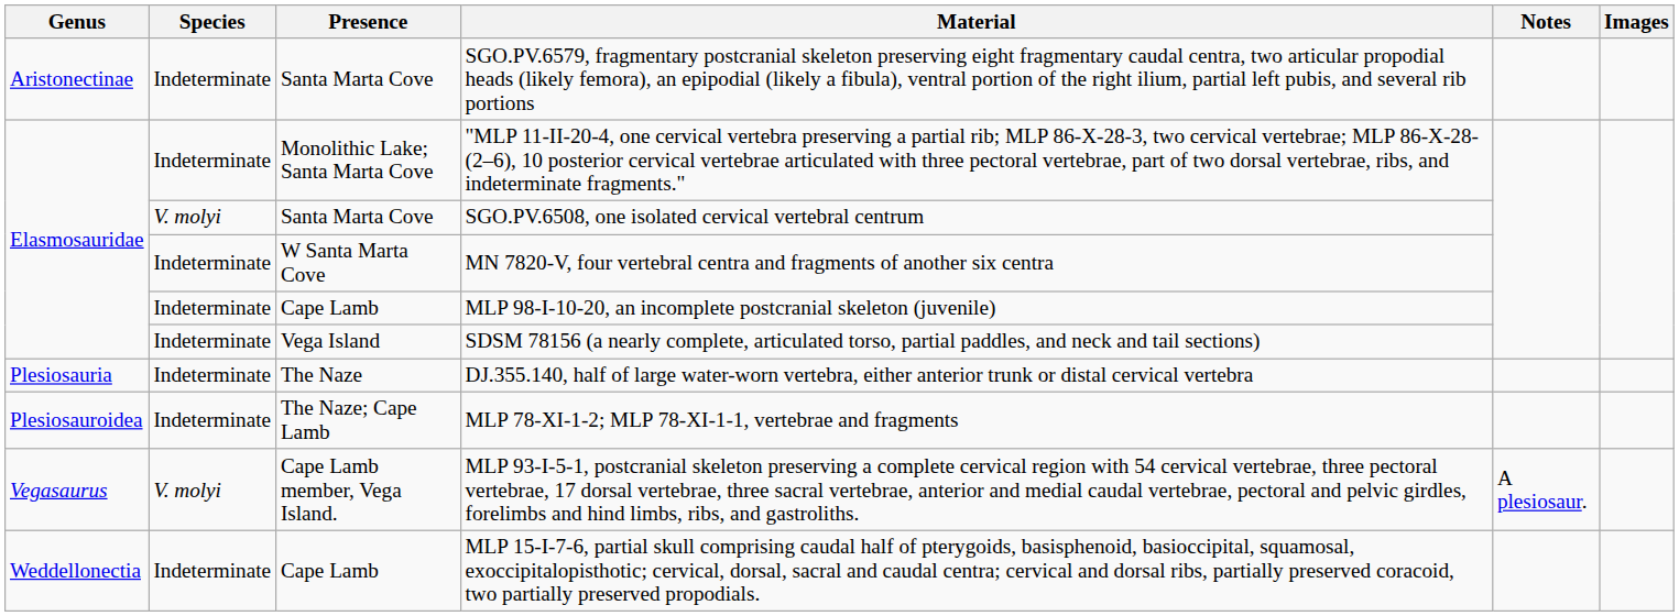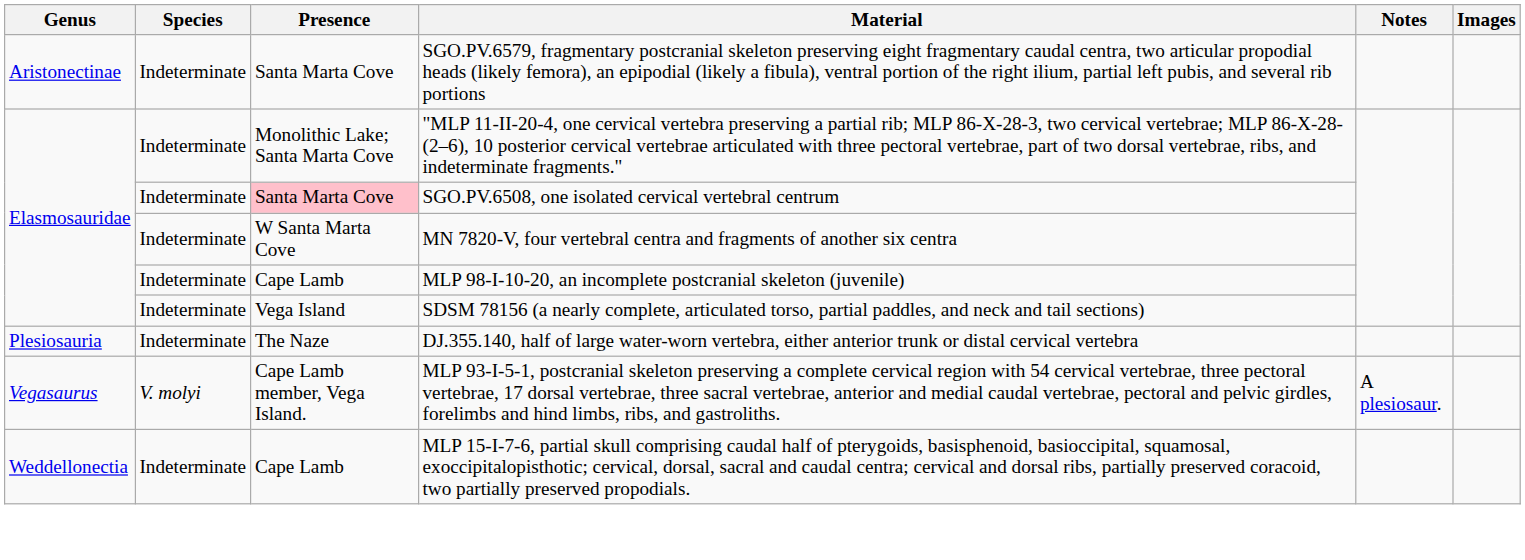 <table class="wikitable sortable"  style="margin:auto; width:100%;">
 <tr>
 <th>Genus</th>
 <th>Species</th>
 <th>Presence</th>
 <th>Material</th>
 <th>Notes</th>
 <th>Images</th>
 </tr>
 <tr>
 <td><a href='#'>Aristonectinae</a></td>
 <td>Indeterminate</td>
 <td>Santa Marta Cove</td>
 <td>SGO.PV.6579, fragmentary postcranial skeleton preserving eight fragmentary caudal centra, two articular propodial heads (likely femora), an epipodial (likely a fibula), ventral portion of the right ilium, partial left pubis, and several rib portions</td>
 <td></td>
 <td></td>
 </tr>
 <tr>
 <td rowspan="5"><a href='#'>Elasmosauridae</a></td>
 <td>Indeterminate</td>
 <td>Monolithic Lake; Santa Marta Cove</td>
 <td>"MLP 11-II-20-4, one cervical vertebra preserving a partial rib; MLP 86-X-28-3, two cervical vertebrae; MLP 86-X-28-(2–6), 10 posterior cervical vertebrae articulated with three pectoral vertebrae, part of two dorsal vertebrae, ribs, and indeterminate fragments."</td>
 <td rowspan="5"></td>
 <td rowspan="5"></td>
 </tr>
 <tr>
-<td><em>V. molyi</em></td>
-<td>Santa Marta Cove</td>
+<td>Indeterminate</td>
+<td style="background: pink;">Santa Marta Cove</td>
 <td>SGO.PV.6508, one isolated cervical vertebral centrum</td>
 </tr>
 <tr>
 <td>Indeterminate</td>
 <td>W Santa Marta Cove</td>
 <td>MN 7820-V, four vertebral centra and fragments of another six centra</td>
 </tr>
 <tr>
 <td>Indeterminate</td>
 <td>Cape Lamb</td>
 <td>MLP 98-I-10-20, an incomplete postcranial skeleton (juvenile)</td>
 </tr>
 <tr>
 <td>Indeterminate</td>
 <td>Vega Island</td>
 <td>SDSM 78156 (a nearly complete, articulated torso, partial paddles, and neck and tail sections)</td>
 </tr>
 <tr>
 <td><a href='#'>Plesiosauria</a></td>
 <td>Indeterminate</td>
 <td>The Naze</td>
 <td>DJ.355.140, half of large water-worn vertebra, either anterior trunk or distal cervical vertebra</td>
 <td></td>
 <td></td>
 </tr>
 <tr>
-<td><a href='#'>Plesiosauroidea</a></td>
-<td>Indeterminate</td>
-<td>The Naze; Cape Lamb</td>
-<td>MLP 78-XI-1-2; MLP 78-XI-1-1, vertebrae and fragments</td>
-<td></td>
-<td></td>
-</tr>
-<tr>
 <td><em><a href='#'>Vegasaurus</a></em></td>
 <td><em>V. molyi</em></td>
 <td>Cape Lamb member, Vega Island.</td>
 <td>MLP 93-I-5-1, postcranial skeleton preserving a complete cervical region with 54 cervical vertebrae, three pectoral vertebrae, 17 dorsal vertebrae, three sacral vertebrae, anterior and medial caudal vertebrae, pectoral and pelvic girdles, forelimbs and hind limbs, ribs, and gastroliths.</td>
 <td>A <a href='#'>plesiosaur</a>.</td>
 <td></td>
 </tr>
 <tr>
 <td><a href='#'>Weddellonectia</a></td>
 <td>Indeterminate</td>
 <td>Cape Lamb</td>
 <td>MLP 15-I-7-6, partial skull comprising caudal half of pterygoids, basisphenoid, basioccipital, squamosal, exoccipitalopisthotic; cervical, dorsal, sacral and caudal centra; cervical and dorsal ribs, partially preserved coracoid, two partially preserved propodials.</td>
 <td></td>
 <td></td>
 </tr>
 </table>
